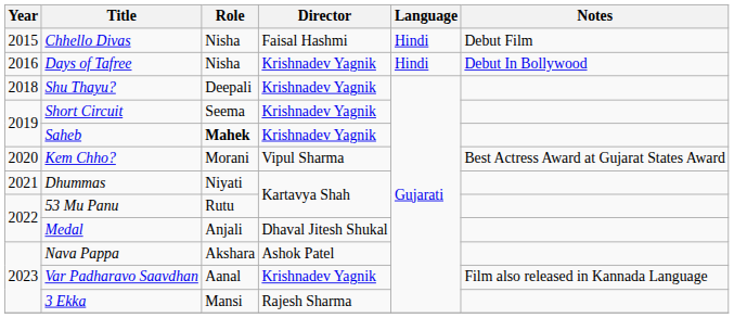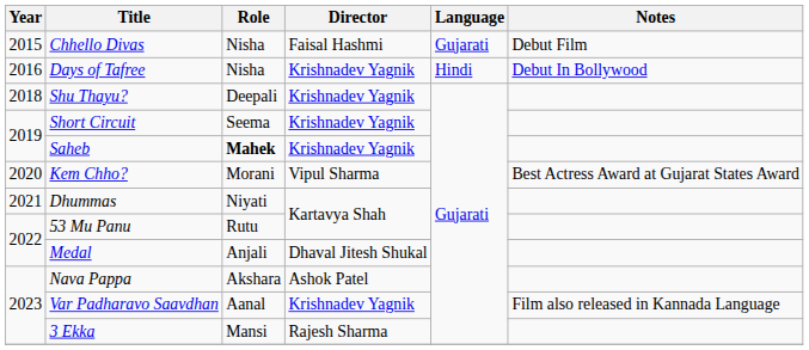 <table class="wikitable">
 <tr>
 <th>Year</th>
 <th>Title</th>
 <th>Role</th>
 <th>Director</th>
 <th>Language</th>
 <th>Notes</th>
 </tr>
 <tr>
 <td>2015</td>
 <td><em><a href='#'>Chhello Divas</a></em></td>
 <td>Nisha</td>
 <td>Faisal Hashmi</td>
-<td><a href='#'>Hindi</a></td>
+<td><a href='#'>Gujarati</a></td>
 <td>Debut Film </td>
 </tr>
 <tr>
 <td>2016</td>
 <td><em><a href='#'>Days of Tafree</a></em></td>
 <td>Nisha</td>
 <td><a href='#'>Krishnadev Yagnik</a></td>
 <td><a href='#'>Hindi</a></td>
 <td><a href='#'>Debut In Bollywood</a></td>
 </tr>
 <tr>
 <td>2018</td>
 <td><em><a href='#'>Shu Thayu?</a></em></td>
 <td>Deepali</td>
 <td><a href='#'>Krishnadev Yagnik</a></td>
 <td rowspan="10"><a href='#'>Gujarati</a></td>
 <td></td>
 </tr>
 <tr>
 <td rowspan="2">2019</td>
 <td><em><a href='#'> Short Circuit</a></em></td>
 <td>Seema</td>
 <td><a href='#'>Krishnadev Yagnik</a></td>
 <td></td>
 </tr>
 <tr>
 <td><em><a href='#'>Saheb</a></em></td>
 <td><strong>Mahek</strong></td>
 <td><a href='#'>Krishnadev Yagnik</a></td>
 <td></td>
 </tr>
 <tr>
 <td>2020</td>
 <td><em><a href='#'>Kem Chho?</a></em></td>
 <td>Morani</td>
 <td>Vipul Sharma</td>
 <td>Best Actress Award at Gujarat States Award</td>
 </tr>
 <tr>
 <td>2021</td>
 <td><em>Dhummas</em></td>
 <td>Niyati</td>
 <td rowspan="2">Kartavya Shah</td>
 <td></td>
 </tr>
 <tr>
 <td rowspan="2">2022</td>
 <td><em>53 Mu Panu</em></td>
 <td>Rutu</td>
 <td></td>
 </tr>
 <tr>
 <td><em><a href='#'>Medal</a></em></td>
 <td>Anjali</td>
 <td>Dhaval Jitesh Shukal</td>
 <td></td>
 </tr>
 <tr>
 <td rowspan="3">2023</td>
 <td><em>Nava Pappa</em></td>
 <td>Akshara</td>
 <td>Ashok Patel</td>
 <td></td>
 </tr>
 <tr>
 <td><em><a href='#'>Var Padharavo Saavdhan</a></em></td>
 <td>Aanal</td>
 <td><a href='#'>Krishnadev Yagnik</a></td>
 <td>Film also released in Kannada Language</td>
 </tr>
 <tr>
 <td><em><a href='#'>3 Ekka</a></em></td>
 <td>Mansi</td>
 <td>Rajesh Sharma</td>
 <td></td>
 </tr>
 <tr>
 </tr>
 </table>
